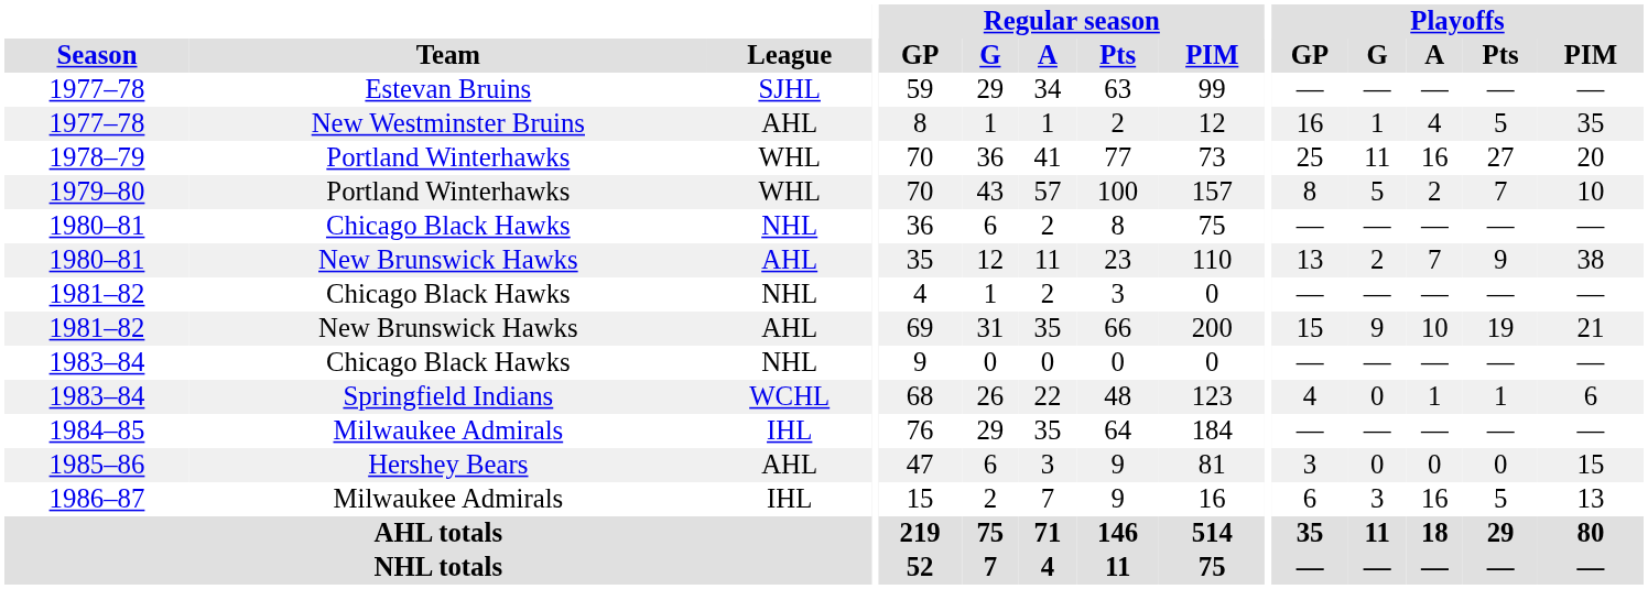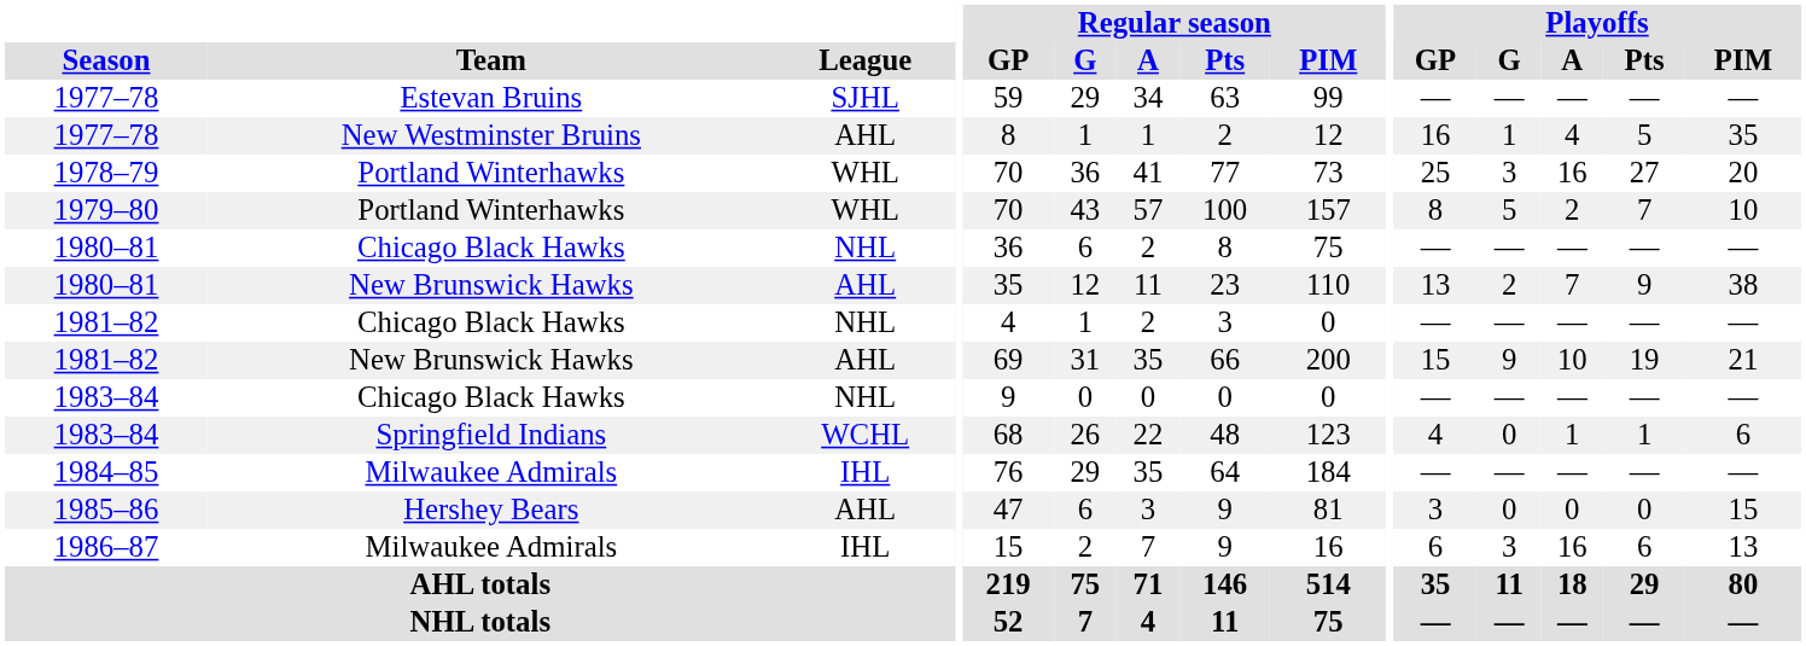 <table border="0" cellpadding="1" cellspacing="0" style="text-align:center; width:60em">
 <tr bgcolor="#e0e0e0">
 <th colspan="3" bgcolor="#ffffff"></th>
 <th rowspan="100" bgcolor="#ffffff"></th>
 <th colspan="5"><a href='#'>Regular season</a></th>
 <th rowspan="100" bgcolor="#ffffff"></th>
 <th colspan="5"><a href='#'>Playoffs</a></th>
 </tr>
 <tr bgcolor="#e0e0e0">
 <th><a href='#'>Season</a></th>
 <th>Team</th>
 <th>League</th>
 <th>GP</th>
 <th><a href='#'>G</a></th>
 <th><a href='#'>A</a></th>
 <th><a href='#'>Pts</a></th>
 <th><a href='#'>PIM</a></th>
 <th>GP</th>
 <th>G</th>
 <th>A</th>
 <th>Pts</th>
 <th>PIM</th>
 </tr>
 <tr>
 <td><a href='#'>1977–78</a></td>
 <td><a href='#'>Estevan Bruins</a></td>
 <td><a href='#'>SJHL</a></td>
 <td>59</td>
 <td>29</td>
 <td>34</td>
 <td>63</td>
 <td>99</td>
 <td>—</td>
 <td>—</td>
 <td>—</td>
 <td>—</td>
 <td>—</td>
 </tr>
 <tr bgcolor="#f0f0f0">
 <td><a href='#'>1977–78</a></td>
 <td><a href='#'>New Westminster Bruins</a></td>
 <td>AHL</td>
 <td>8</td>
 <td>1</td>
 <td>1</td>
 <td>2</td>
 <td>12</td>
 <td>16</td>
 <td>1</td>
 <td>4</td>
 <td>5</td>
 <td>35</td>
 </tr>
 <tr>
 <td><a href='#'>1978–79</a></td>
 <td><a href='#'>Portland Winterhawks</a></td>
 <td>WHL</td>
 <td>70</td>
 <td>36</td>
 <td>41</td>
 <td>77</td>
 <td>73</td>
 <td>25</td>
-<td>11</td>
+<td>3</td>
 <td>16</td>
 <td>27</td>
 <td>20</td>
 </tr>
 <tr bgcolor="#f0f0f0">
 <td><a href='#'>1979–80</a></td>
 <td>Portland Winterhawks</td>
 <td>WHL</td>
 <td>70</td>
 <td>43</td>
 <td>57</td>
 <td>100</td>
 <td>157</td>
 <td>8</td>
 <td>5</td>
 <td>2</td>
 <td>7</td>
 <td>10</td>
 </tr>
 <tr>
 <td><a href='#'>1980–81</a></td>
 <td><a href='#'>Chicago Black Hawks</a></td>
 <td><a href='#'>NHL</a></td>
 <td>36</td>
 <td>6</td>
 <td>2</td>
 <td>8</td>
 <td>75</td>
 <td>—</td>
 <td>—</td>
 <td>—</td>
 <td>—</td>
 <td>—</td>
 </tr>
 <tr bgcolor="#f0f0f0">
 <td><a href='#'>1980–81</a></td>
 <td><a href='#'>New Brunswick Hawks</a></td>
 <td><a href='#'>AHL</a></td>
 <td>35</td>
 <td>12</td>
 <td>11</td>
 <td>23</td>
 <td>110</td>
 <td>13</td>
 <td>2</td>
 <td>7</td>
 <td>9</td>
 <td>38</td>
 </tr>
 <tr>
 <td><a href='#'>1981–82</a></td>
 <td>Chicago Black Hawks</td>
 <td>NHL</td>
 <td>4</td>
 <td>1</td>
 <td>2</td>
 <td>3</td>
 <td>0</td>
 <td>—</td>
 <td>—</td>
 <td>—</td>
 <td>—</td>
 <td>—</td>
 </tr>
 <tr bgcolor="#f0f0f0">
 <td><a href='#'>1981–82</a></td>
 <td>New Brunswick Hawks</td>
 <td>AHL</td>
 <td>69</td>
 <td>31</td>
 <td>35</td>
 <td>66</td>
 <td>200</td>
 <td>15</td>
 <td>9</td>
 <td>10</td>
 <td>19</td>
 <td>21</td>
 </tr>
 <tr>
 <td><a href='#'>1983–84</a></td>
 <td>Chicago Black Hawks</td>
 <td>NHL</td>
 <td>9</td>
 <td>0</td>
 <td>0</td>
 <td>0</td>
 <td>0</td>
 <td>—</td>
 <td>—</td>
 <td>—</td>
 <td>—</td>
 <td>—</td>
 </tr>
 <tr bgcolor="#f0f0f0">
 <td><a href='#'>1983–84</a></td>
 <td><a href='#'>Springfield Indians</a></td>
 <td><a href='#'>WCHL</a></td>
 <td>68</td>
 <td>26</td>
 <td>22</td>
 <td>48</td>
 <td>123</td>
 <td>4</td>
 <td>0</td>
 <td>1</td>
 <td>1</td>
 <td>6</td>
 </tr>
 <tr>
 <td><a href='#'>1984–85</a></td>
 <td><a href='#'>Milwaukee Admirals</a></td>
 <td><a href='#'>IHL</a></td>
 <td>76</td>
 <td>29</td>
 <td>35</td>
 <td>64</td>
 <td>184</td>
 <td>—</td>
 <td>—</td>
 <td>—</td>
 <td>—</td>
 <td>—</td>
 </tr>
 <tr bgcolor="#f0f0f0">
 <td><a href='#'>1985–86</a></td>
 <td><a href='#'>Hershey Bears</a></td>
 <td>AHL</td>
 <td>47</td>
 <td>6</td>
 <td>3</td>
 <td>9</td>
 <td>81</td>
 <td>3</td>
 <td>0</td>
 <td>0</td>
 <td>0</td>
 <td>15</td>
 </tr>
 <tr>
 <td><a href='#'>1986–87</a></td>
 <td>Milwaukee Admirals</td>
 <td>IHL</td>
 <td>15</td>
 <td>2</td>
 <td>7</td>
 <td>9</td>
 <td>16</td>
 <td>6</td>
 <td>3</td>
 <td>16</td>
-<td>5</td>
+<td>6</td>
 <td>13</td>
 </tr>
 <tr bgcolor="#e0e0e0">
 <th colspan="3">AHL totals</th>
 <th>219</th>
 <th>75</th>
 <th>71</th>
 <th>146</th>
 <th>514</th>
 <th>35</th>
 <th>11</th>
 <th>18</th>
 <th>29</th>
 <th>80</th>
 </tr>
 <tr bgcolor="#e0e0e0">
 <th colspan="3">NHL totals</th>
 <th>52</th>
 <th>7</th>
 <th>4</th>
 <th>11</th>
 <th>75</th>
 <th>—</th>
 <th>—</th>
 <th>—</th>
 <th>—</th>
 <th>—</th>
 </tr>
 </table>
